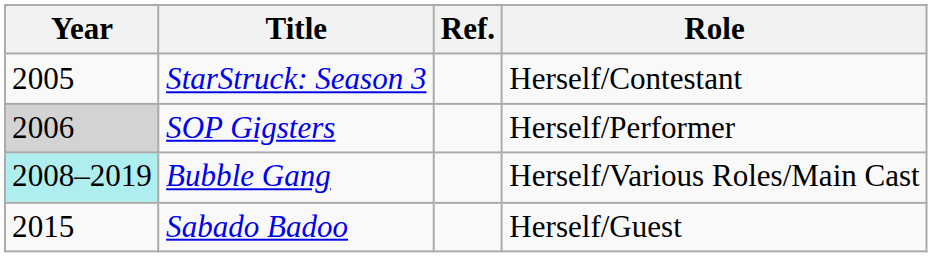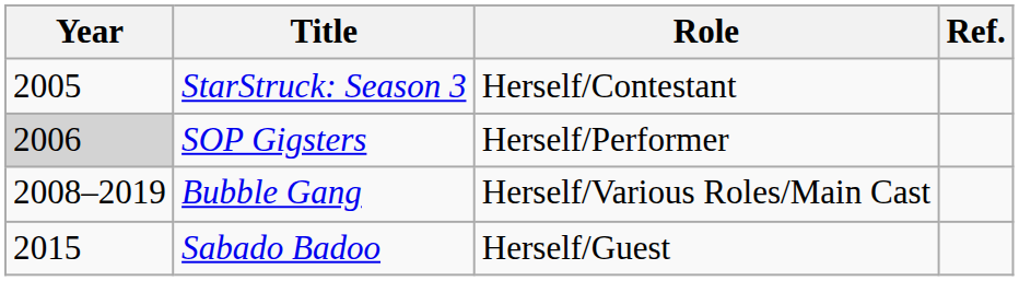 <table class="wikitable">
 <tr>
 <th>Year</th>
 <th>Title</th>
+<th>Role</th>
 <th>Ref.</th>
-<th>Role</th>
 </tr>
 <tr>
 <td>2005</td>
 <td><em><a href='#'>StarStruck: Season 3</a></em></td>
+<td>Herself/Contestant</td>
 <td></td>
-<td>Herself/Contestant</td>
 </tr>
 <tr>
 <td style="background: lightgrey;">2006</td>
 <td><em><a href='#'>SOP Gigsters</a></em></td>
+<td>Herself/Performer</td>
 <td></td>
-<td>Herself/Performer</td>
 </tr>
 <tr>
-<td style="background: paleturquoise;">2008–2019</td>
+<td>2008–2019</td>
 <td><em><a href='#'>Bubble Gang</a></em></td>
+<td>Herself/Various Roles/Main Cast</td>
 <td></td>
-<td>Herself/Various Roles/Main Cast</td>
 </tr>
 <tr>
 <td>2015</td>
 <td><em><a href='#'>Sabado Badoo</a></em></td>
+<td>Herself/Guest</td>
 <td></td>
-<td>Herself/Guest</td>
 </tr>
 </table>
